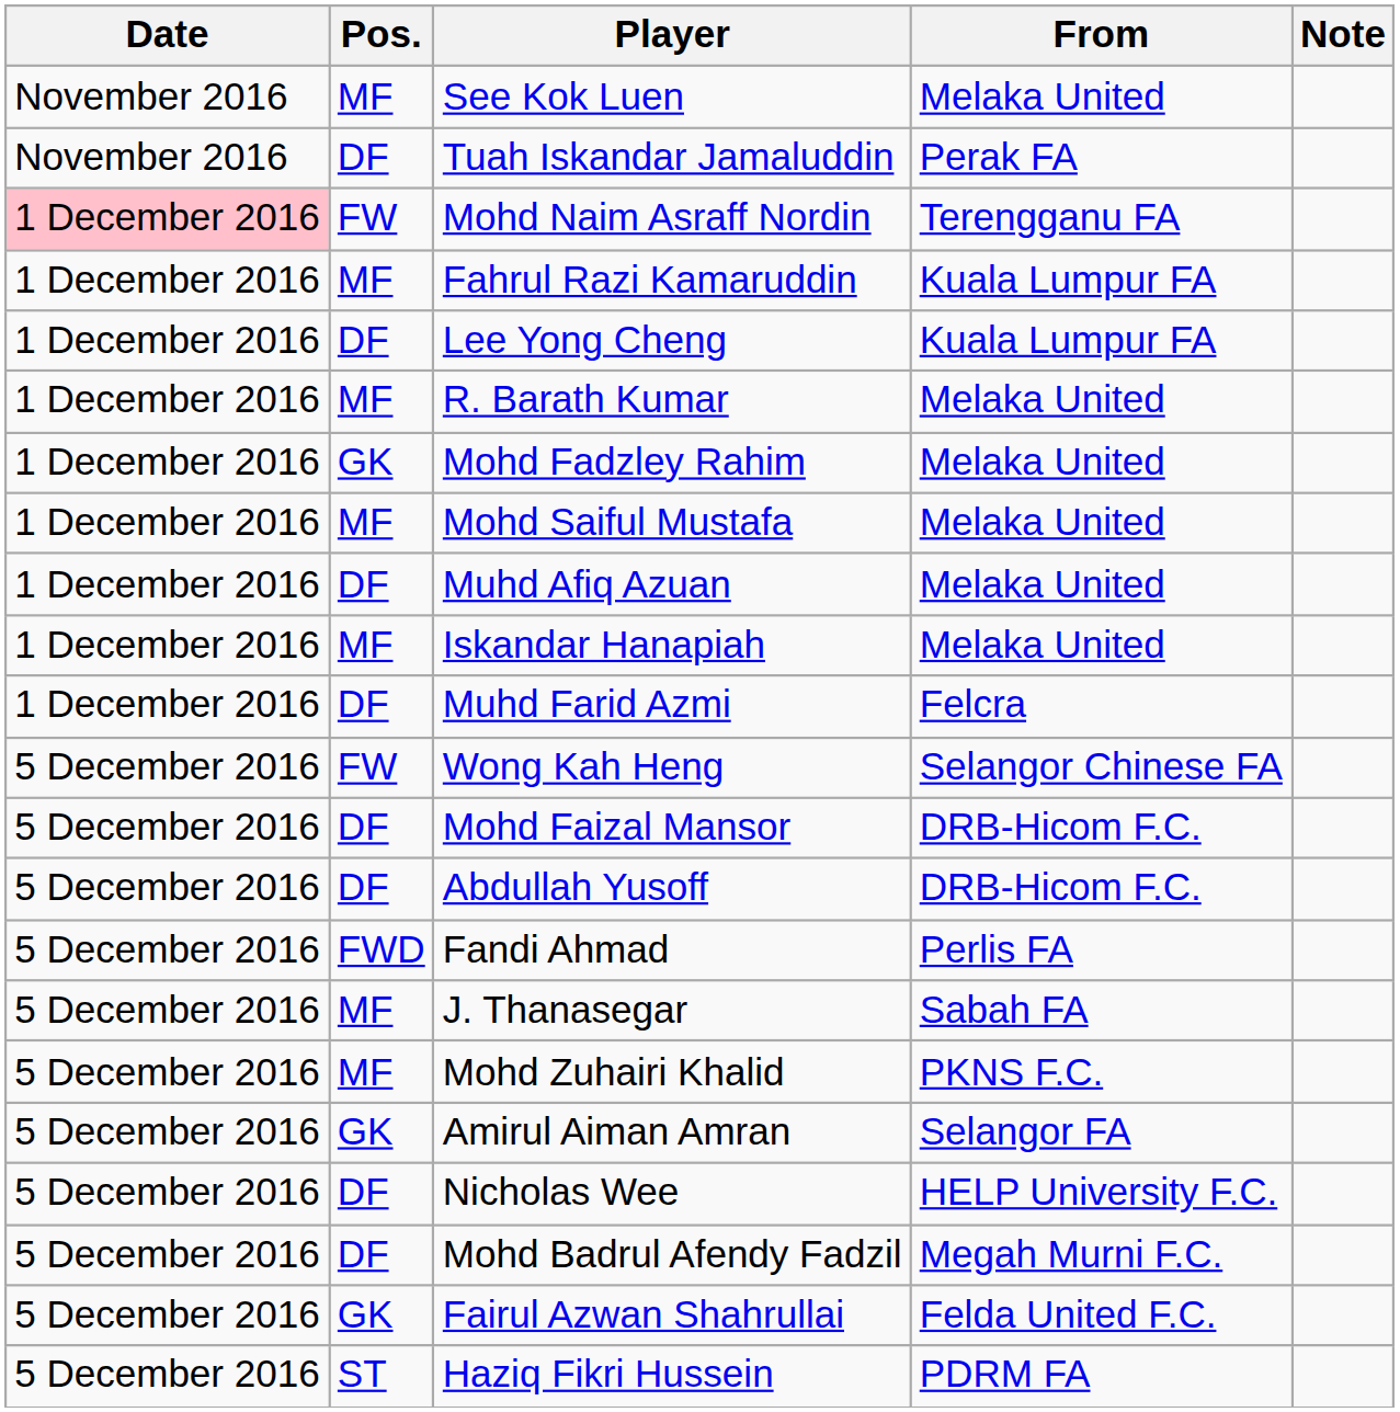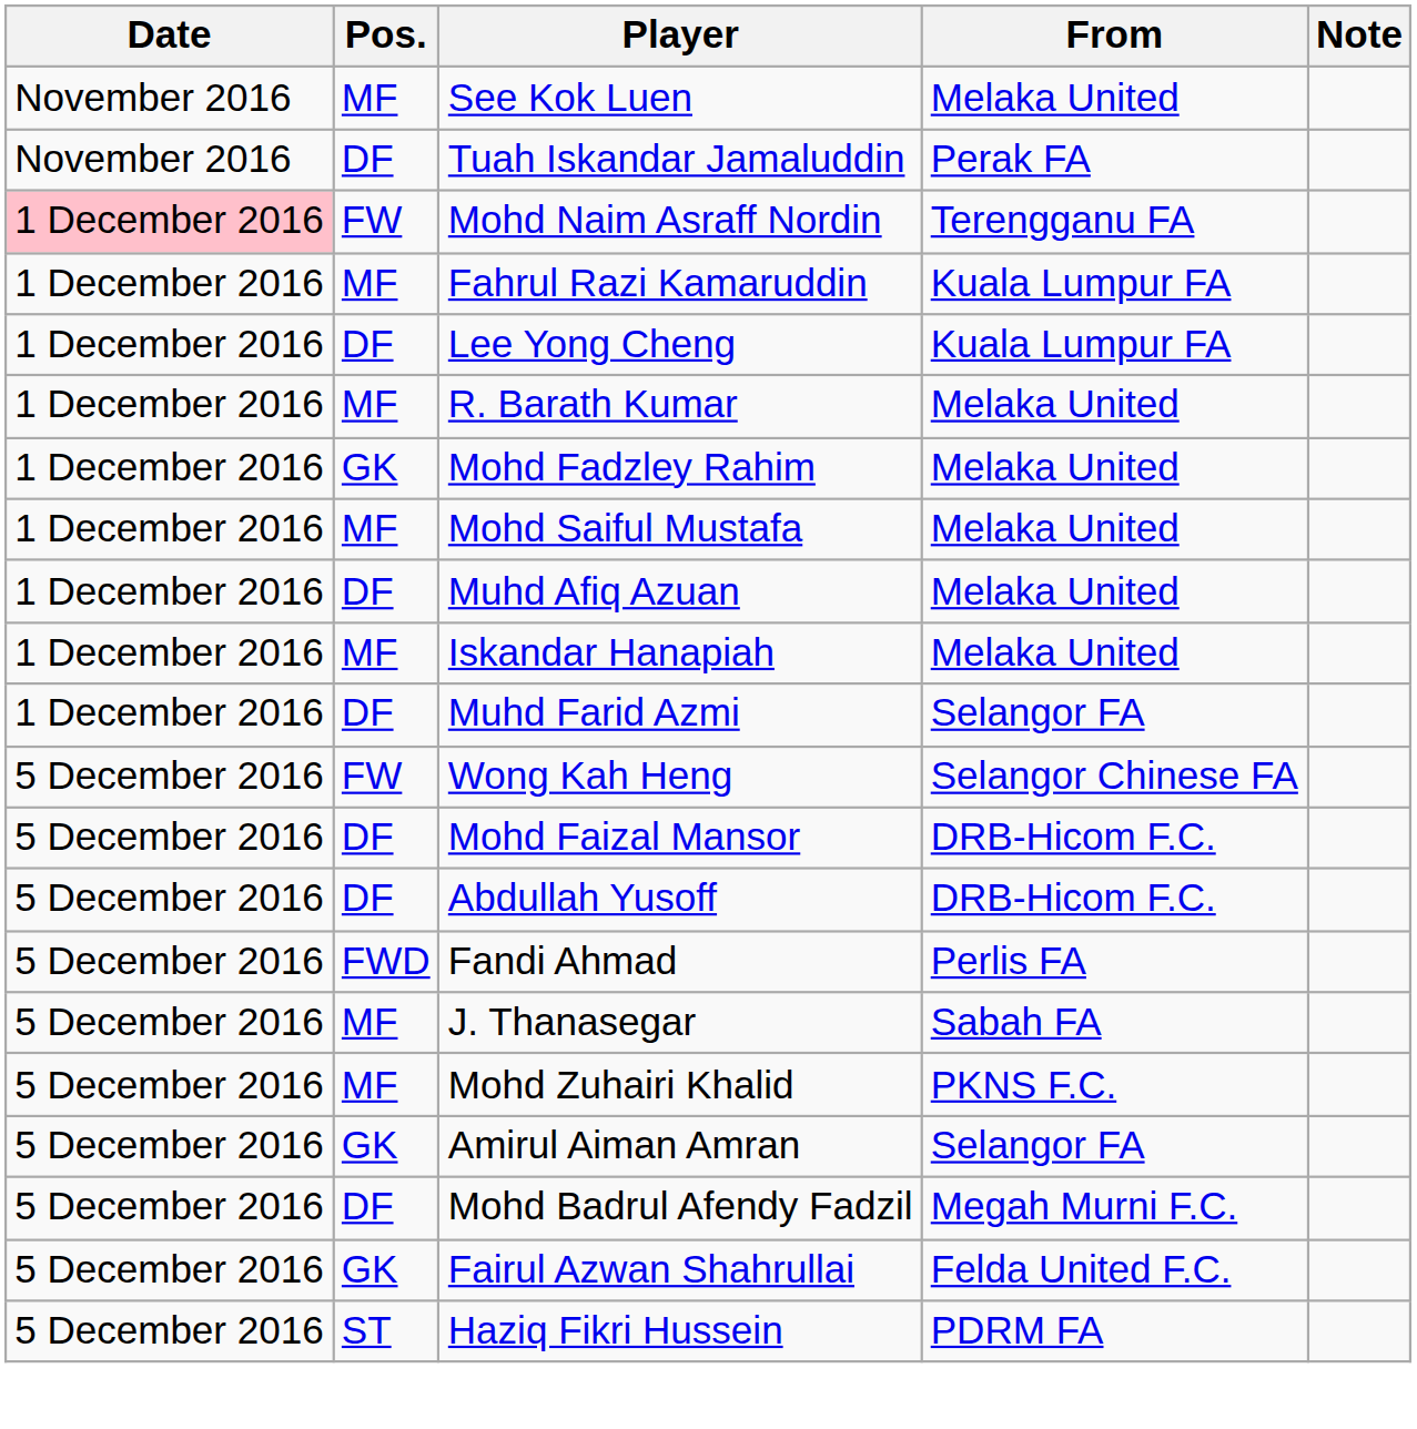 <table class="wikitable sortable">
 <tr>
 <th>Date</th>
 <th>Pos.</th>
 <th>Player</th>
 <th>From</th>
 <th>Note</th>
 </tr>
 <tr>
 <td>November 2016</td>
 <td><a href='#'>MF</a></td>
 <td> <a href='#'>See Kok Luen</a></td>
 <td> <a href='#'>Melaka United</a></td>
 <td></td>
 </tr>
 <tr>
 <td>November 2016</td>
 <td><a href='#'>DF</a></td>
 <td> <a href='#'>Tuah Iskandar Jamaluddin</a></td>
 <td> <a href='#'>Perak FA</a></td>
 <td></td>
 </tr>
 <tr>
 <td style="background: pink;">1 December 2016</td>
 <td><a href='#'>FW</a></td>
 <td> <a href='#'>Mohd Naim Asraff Nordin</a></td>
 <td> <a href='#'>Terengganu FA</a></td>
 <td></td>
 </tr>
 <tr>
 <td>1 December 2016</td>
 <td><a href='#'>MF</a></td>
 <td> <a href='#'>Fahrul Razi Kamaruddin</a></td>
 <td> <a href='#'>Kuala Lumpur FA</a></td>
 <td></td>
 </tr>
 <tr>
 <td>1 December 2016</td>
 <td><a href='#'>DF</a></td>
 <td> <a href='#'>Lee Yong Cheng</a></td>
 <td> <a href='#'>Kuala Lumpur FA</a></td>
 <td></td>
 </tr>
 <tr>
 <td>1 December 2016</td>
 <td><a href='#'>MF</a></td>
 <td> <a href='#'>R. Barath Kumar</a></td>
 <td> <a href='#'>Melaka United</a></td>
 <td></td>
 </tr>
 <tr>
 <td>1 December 2016</td>
 <td><a href='#'>GK</a></td>
 <td> <a href='#'>Mohd Fadzley Rahim</a></td>
 <td> <a href='#'>Melaka United</a></td>
 <td></td>
 </tr>
 <tr>
 <td>1 December 2016</td>
 <td><a href='#'>MF</a></td>
 <td> <a href='#'>Mohd Saiful Mustafa</a></td>
 <td> <a href='#'>Melaka United</a></td>
 <td></td>
 </tr>
 <tr>
 <td>1 December 2016</td>
 <td><a href='#'>DF</a></td>
 <td> <a href='#'>Muhd Afiq Azuan</a></td>
 <td> <a href='#'>Melaka United</a></td>
 <td></td>
 </tr>
 <tr>
 <td>1 December 2016</td>
 <td><a href='#'>MF</a></td>
 <td> <a href='#'>Iskandar Hanapiah</a></td>
 <td> <a href='#'>Melaka United</a></td>
 <td></td>
 </tr>
 <tr>
 <td>1 December 2016</td>
 <td><a href='#'>DF</a></td>
 <td> <a href='#'>Muhd Farid Azmi</a></td>
-<td> <a href='#'>Felcra</a></td>
+<td> <a href='#'>Selangor FA</a></td>
 <td></td>
 </tr>
 <tr>
 <td>5 December 2016</td>
 <td><a href='#'>FW</a></td>
 <td> <a href='#'>Wong Kah Heng</a></td>
 <td> <a href='#'>Selangor Chinese FA</a></td>
 <td></td>
 </tr>
 <tr>
 <td>5 December 2016</td>
 <td><a href='#'>DF</a></td>
 <td> <a href='#'>Mohd Faizal Mansor</a></td>
 <td> <a href='#'>DRB-Hicom F.C.</a></td>
 <td></td>
 </tr>
 <tr>
 <td>5 December 2016</td>
 <td><a href='#'>DF</a></td>
 <td> <a href='#'>Abdullah Yusoff</a></td>
 <td> <a href='#'>DRB-Hicom F.C.</a></td>
 <td></td>
 </tr>
 <tr>
 <td>5 December 2016</td>
 <td><a href='#'>FWD</a></td>
 <td> Fandi Ahmad</td>
 <td> <a href='#'>Perlis FA</a></td>
 <td></td>
 </tr>
 <tr>
 <td>5 December 2016</td>
 <td><a href='#'>MF</a></td>
 <td> J. Thanasegar</td>
 <td> <a href='#'>Sabah FA</a></td>
 <td></td>
 </tr>
 <tr>
 <td>5 December 2016</td>
 <td><a href='#'>MF</a></td>
 <td> Mohd Zuhairi Khalid</td>
 <td> <a href='#'>PKNS F.C.</a></td>
 <td></td>
 </tr>
 <tr>
 <td>5 December 2016</td>
 <td><a href='#'>GK</a></td>
 <td> Amirul Aiman Amran</td>
 <td> <a href='#'>Selangor FA</a></td>
 <td></td>
 </tr>
 <tr>
 <td>5 December 2016</td>
 <td><a href='#'>DF</a></td>
-<td> Nicholas Wee</td>
-<td> <a href='#'>HELP University F.C.</a></td>
-<td></td>
-</tr>
-<tr>
-<td>5 December 2016</td>
-<td><a href='#'>DF</a></td>
 <td> Mohd Badrul Afendy Fadzil</td>
 <td> <a href='#'>Megah Murni F.C.</a></td>
 <td></td>
 </tr>
 <tr>
 <td>5 December 2016</td>
 <td><a href='#'>GK</a></td>
 <td> <a href='#'>Fairul Azwan Shahrullai</a></td>
 <td> <a href='#'>Felda United F.C.</a></td>
 <td></td>
 </tr>
 <tr>
 <td>5 December 2016</td>
 <td><a href='#'>ST</a></td>
 <td> <a href='#'>Haziq Fikri Hussein</a></td>
 <td> <a href='#'>PDRM FA</a></td>
 <td></td>
 </tr>
 </table>
